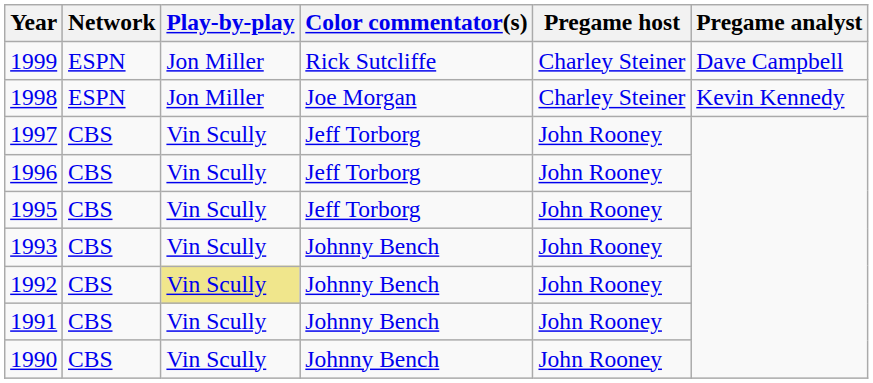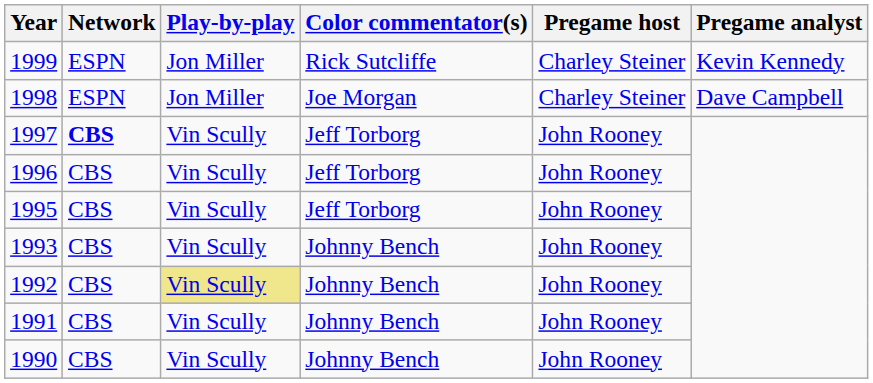 <table class="wikitable">
 <tr>
 <th>Year</th>
 <th>Network</th>
 <th><a href='#'>Play-by-play</a></th>
 <th><a href='#'>Color commentator</a>(s)</th>
 <th>Pregame host</th>
 <th>Pregame analyst</th>
 </tr>
 <tr>
 <td><a href='#'>1999</a></td>
 <td><a href='#'>ESPN</a></td>
 <td><a href='#'>Jon Miller</a></td>
 <td><a href='#'>Rick Sutcliffe</a></td>
 <td><a href='#'>Charley Steiner</a></td>
-<td><a href='#'>Dave Campbell</a></td>
+<td><a href='#'>Kevin Kennedy</a></td>
 </tr>
 <tr>
 <td><a href='#'>1998</a></td>
 <td><a href='#'>ESPN</a></td>
 <td><a href='#'>Jon Miller</a></td>
 <td><a href='#'>Joe Morgan</a></td>
 <td><a href='#'>Charley Steiner</a></td>
-<td><a href='#'>Kevin Kennedy</a></td>
+<td><a href='#'>Dave Campbell</a></td>
 </tr>
 <tr>
 <td><a href='#'>1997</a></td>
-<td><a href='#'>CBS</a></td>
+<td><strong><a href='#'>CBS</a></strong></td>
 <td><a href='#'>Vin Scully</a></td>
 <td><a href='#'>Jeff Torborg</a></td>
 <td><a href='#'>John Rooney</a></td>
 </tr>
 <tr>
 <td><a href='#'>1996</a></td>
 <td><a href='#'>CBS</a></td>
 <td><a href='#'>Vin Scully</a></td>
 <td><a href='#'>Jeff Torborg</a></td>
 <td><a href='#'>John Rooney</a></td>
 </tr>
 <tr>
 <td><a href='#'>1995</a></td>
 <td><a href='#'>CBS</a></td>
 <td><a href='#'>Vin Scully</a></td>
 <td><a href='#'>Jeff Torborg</a></td>
 <td><a href='#'>John Rooney</a></td>
 </tr>
 <tr>
 <td><a href='#'>1993</a></td>
 <td><a href='#'>CBS</a></td>
 <td><a href='#'>Vin Scully</a></td>
 <td><a href='#'>Johnny Bench</a></td>
 <td><a href='#'>John Rooney</a></td>
 </tr>
 <tr>
 <td><a href='#'>1992</a></td>
 <td><a href='#'>CBS</a></td>
 <td style="background: khaki;"><a href='#'>Vin Scully</a></td>
 <td><a href='#'>Johnny Bench</a></td>
 <td><a href='#'>John Rooney</a></td>
 </tr>
 <tr>
 <td><a href='#'>1991</a></td>
 <td><a href='#'>CBS</a></td>
 <td><a href='#'>Vin Scully</a></td>
 <td><a href='#'>Johnny Bench</a></td>
 <td><a href='#'>John Rooney</a></td>
 </tr>
 <tr>
 <td><a href='#'>1990</a></td>
 <td><a href='#'>CBS</a></td>
 <td><a href='#'>Vin Scully</a></td>
 <td><a href='#'>Johnny Bench</a></td>
 <td><a href='#'>John Rooney</a></td>
 </tr>
 </table>
